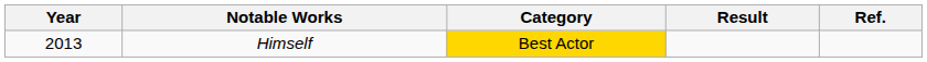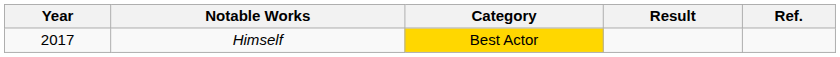 <table class="wikitable" style="text-align:center" width=70%>
 <tr>
 <th>Year</th>
 <th>Notable Works</th>
 <th>Category</th>
 <th>Result</th>
 <th>Ref.</th>
 </tr>
 <tr>
-<td>2013</td>
+<td>2017</td>
 <td><em>Himself</em></td>
 <td style="background: gold;">Best Actor</td>
 <td></td>
 <td></td>
 </tr>
 </table>
